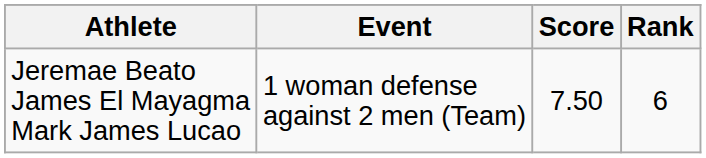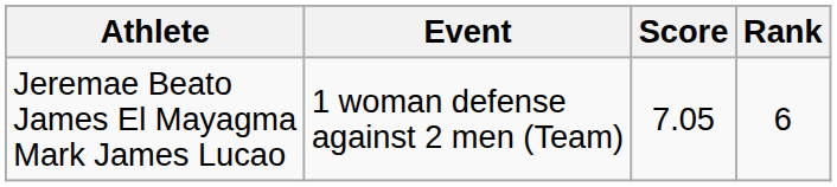 <table class="wikitable" style="font-size:90%">
 <tr>
 <th>Athlete</th>
 <th>Event</th>
 <th>Score</th>
 <th>Rank</th>
 </tr>
 <tr align=center>
 <td align=left>Jeremae Beato<br>James El Mayagma<br>Mark James Lucao</td>
 <td align=left>1 woman defense<br>against 2 men (Team)</td>
-<td>7.50</td>
+<td>7.05</td>
 <td>6</td>
 </tr>
 </table>
